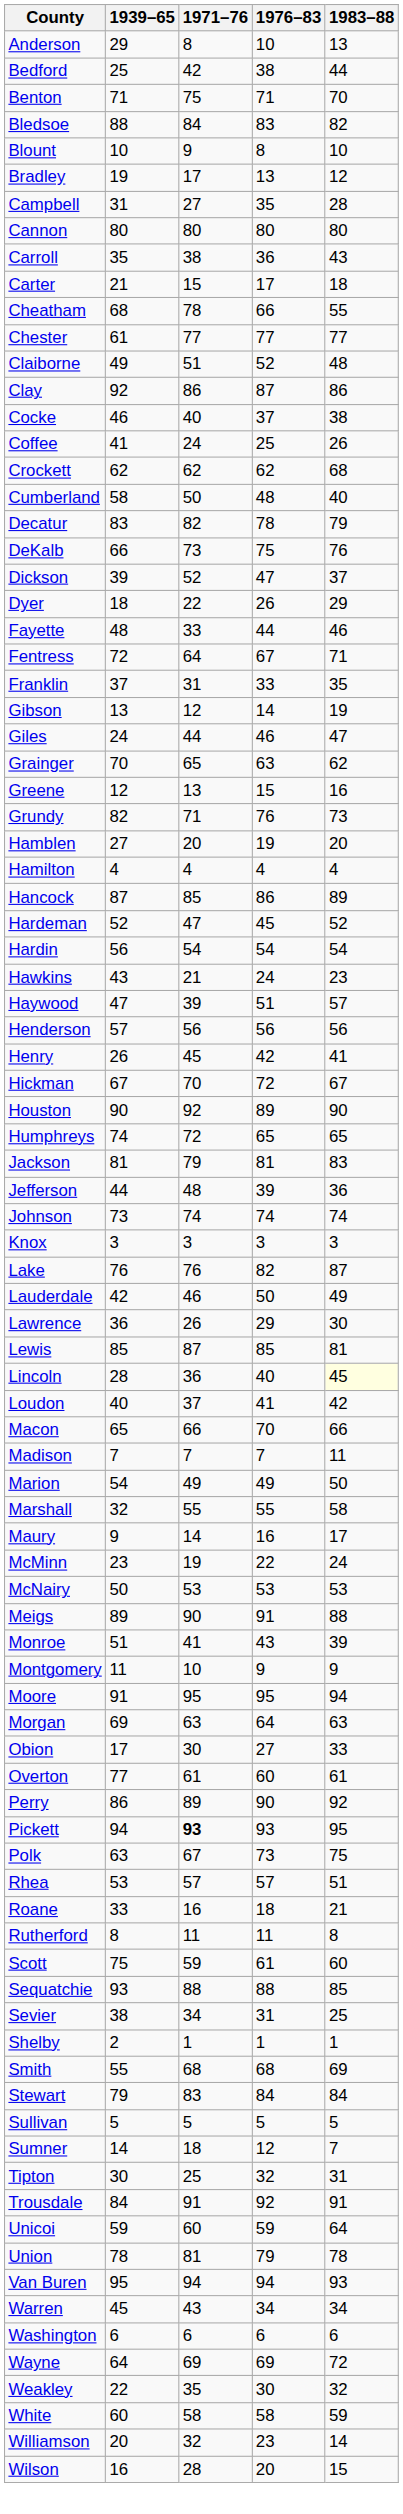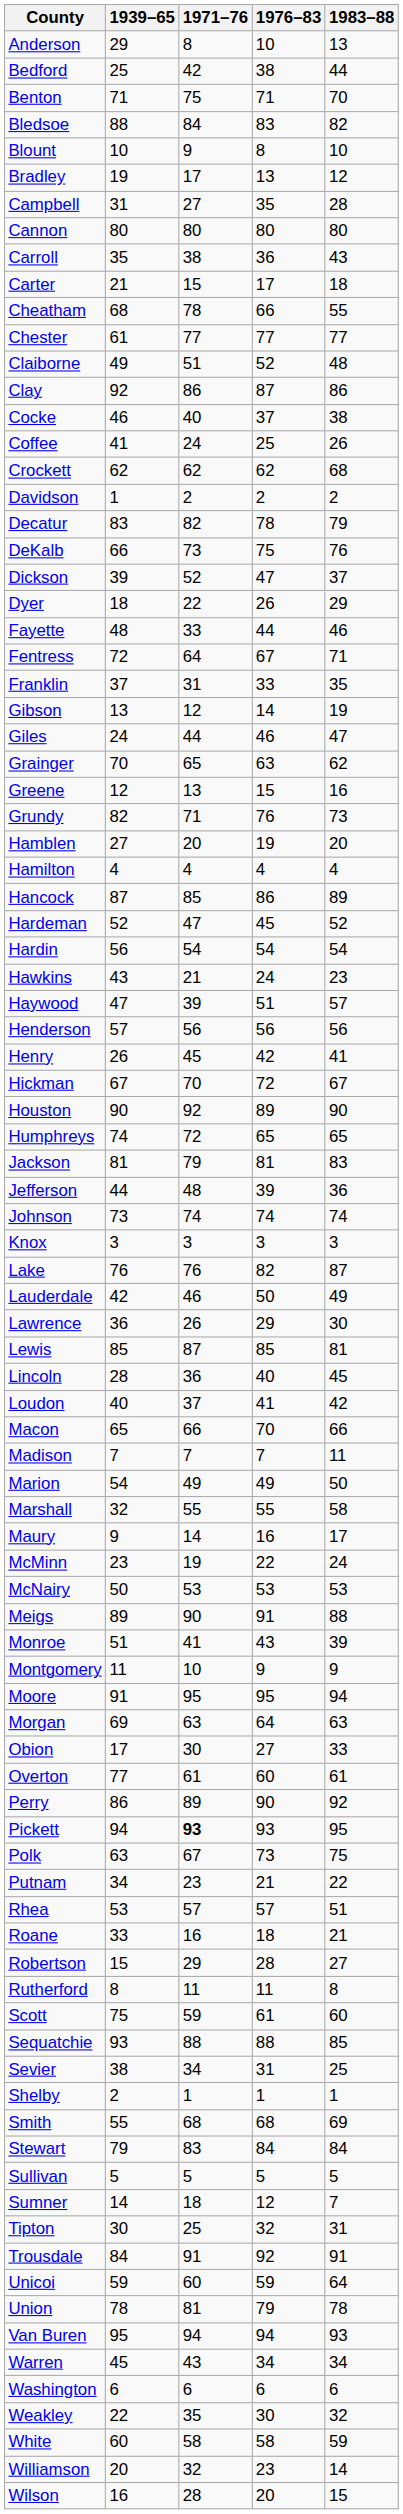 <table class="wikitable collapsible collapsed sortable">
 <tr>
 <th>County</th>
 <th>1939–65</th>
 <th>1971–76</th>
 <th>1976–83</th>
 <th>1983–88</th>
 </tr>
 <tr>
 <td><a href='#'>Anderson</a></td>
 <td>29</td>
 <td>8</td>
 <td>10</td>
 <td>13</td>
 </tr>
 <tr>
 <td><a href='#'>Bedford</a></td>
 <td>25</td>
 <td>42</td>
 <td>38</td>
 <td>44</td>
 </tr>
 <tr>
 <td><a href='#'>Benton</a></td>
 <td>71</td>
 <td>75</td>
 <td>71</td>
 <td>70</td>
 </tr>
 <tr>
 <td><a href='#'>Bledsoe</a></td>
 <td>88</td>
 <td>84</td>
 <td>83</td>
 <td>82</td>
 </tr>
 <tr>
 <td><a href='#'>Blount</a></td>
 <td>10</td>
 <td>9</td>
 <td>8</td>
 <td>10</td>
 </tr>
 <tr>
 <td><a href='#'>Bradley</a></td>
 <td>19</td>
 <td>17</td>
 <td>13</td>
 <td>12</td>
 </tr>
 <tr>
 <td><a href='#'>Campbell</a></td>
 <td>31</td>
 <td>27</td>
 <td>35</td>
 <td>28</td>
 </tr>
 <tr>
 <td><a href='#'>Cannon</a></td>
 <td>80</td>
 <td>80</td>
 <td>80</td>
 <td>80</td>
 </tr>
 <tr>
 <td><a href='#'>Carroll</a></td>
 <td>35</td>
 <td>38</td>
 <td>36</td>
 <td>43</td>
 </tr>
 <tr>
 <td><a href='#'>Carter</a></td>
 <td>21</td>
 <td>15</td>
 <td>17</td>
 <td>18</td>
 </tr>
 <tr>
 <td><a href='#'>Cheatham</a></td>
 <td>68</td>
 <td>78</td>
 <td>66</td>
 <td>55</td>
 </tr>
 <tr>
 <td><a href='#'>Chester</a></td>
 <td>61</td>
 <td>77</td>
 <td>77</td>
 <td>77</td>
 </tr>
 <tr>
 <td><a href='#'>Claiborne</a></td>
 <td>49</td>
 <td>51</td>
 <td>52</td>
 <td>48</td>
 </tr>
 <tr>
 <td><a href='#'>Clay</a></td>
 <td>92</td>
 <td>86</td>
 <td>87</td>
 <td>86</td>
 </tr>
 <tr>
 <td><a href='#'>Cocke</a></td>
 <td>46</td>
 <td>40</td>
 <td>37</td>
 <td>38</td>
 </tr>
 <tr>
 <td><a href='#'>Coffee</a></td>
 <td>41</td>
 <td>24</td>
 <td>25</td>
 <td>26</td>
 </tr>
 <tr>
 <td><a href='#'>Crockett</a></td>
 <td>62</td>
 <td>62</td>
 <td>62</td>
 <td>68</td>
 </tr>
 <tr>
-<td><a href='#'>Cumberland</a></td>
-<td>58</td>
-<td>50</td>
-<td>48</td>
-<td>40</td>
+<td><a href='#'>Davidson</a></td>
+<td>1</td>
+<td>2</td>
+<td>2</td>
+<td>2</td>
 </tr>
 <tr>
 <td><a href='#'>Decatur</a></td>
 <td>83</td>
 <td>82</td>
 <td>78</td>
 <td>79</td>
 </tr>
 <tr>
 <td><a href='#'>DeKalb</a></td>
 <td>66</td>
 <td>73</td>
 <td>75</td>
 <td>76</td>
 </tr>
 <tr>
 <td><a href='#'>Dickson</a></td>
 <td>39</td>
 <td>52</td>
 <td>47</td>
 <td>37</td>
 </tr>
 <tr>
 <td><a href='#'>Dyer</a></td>
 <td>18</td>
 <td>22</td>
 <td>26</td>
 <td>29</td>
 </tr>
 <tr>
 <td><a href='#'>Fayette</a></td>
 <td>48</td>
 <td>33</td>
 <td>44</td>
 <td>46</td>
 </tr>
 <tr>
 <td><a href='#'>Fentress</a></td>
 <td>72</td>
 <td>64</td>
 <td>67</td>
 <td>71</td>
 </tr>
 <tr>
 <td><a href='#'>Franklin</a></td>
 <td>37</td>
 <td>31</td>
 <td>33</td>
 <td>35</td>
 </tr>
 <tr>
 <td><a href='#'>Gibson</a></td>
 <td>13</td>
 <td>12</td>
 <td>14</td>
 <td>19</td>
 </tr>
 <tr>
 <td><a href='#'>Giles</a></td>
 <td>24</td>
 <td>44</td>
 <td>46</td>
 <td>47</td>
 </tr>
 <tr>
 <td><a href='#'>Grainger</a></td>
 <td>70</td>
 <td>65</td>
 <td>63</td>
 <td>62</td>
 </tr>
 <tr>
 <td><a href='#'>Greene</a></td>
 <td>12</td>
 <td>13</td>
 <td>15</td>
 <td>16</td>
 </tr>
 <tr>
 <td><a href='#'>Grundy</a></td>
 <td>82</td>
 <td>71</td>
 <td>76</td>
 <td>73</td>
 </tr>
 <tr>
 <td><a href='#'>Hamblen</a></td>
 <td>27</td>
 <td>20</td>
 <td>19</td>
 <td>20</td>
 </tr>
 <tr>
 <td><a href='#'>Hamilton</a></td>
 <td>4</td>
 <td>4</td>
 <td>4</td>
 <td>4</td>
 </tr>
 <tr>
 <td><a href='#'>Hancock</a></td>
 <td>87</td>
 <td>85</td>
 <td>86</td>
 <td>89</td>
 </tr>
 <tr>
 <td><a href='#'>Hardeman</a></td>
 <td>52</td>
 <td>47</td>
 <td>45</td>
 <td>52</td>
 </tr>
 <tr>
 <td><a href='#'>Hardin</a></td>
 <td>56</td>
 <td>54</td>
 <td>54</td>
 <td>54</td>
 </tr>
 <tr>
 <td><a href='#'>Hawkins</a></td>
 <td>43</td>
 <td>21</td>
 <td>24</td>
 <td>23</td>
 </tr>
 <tr>
 <td><a href='#'>Haywood</a></td>
 <td>47</td>
 <td>39</td>
 <td>51</td>
 <td>57</td>
 </tr>
 <tr>
 <td><a href='#'>Henderson</a></td>
 <td>57</td>
 <td>56</td>
 <td>56</td>
 <td>56</td>
 </tr>
 <tr>
 <td><a href='#'>Henry</a></td>
 <td>26</td>
 <td>45</td>
 <td>42</td>
 <td>41</td>
 </tr>
 <tr>
 <td><a href='#'>Hickman</a></td>
 <td>67</td>
 <td>70</td>
 <td>72</td>
 <td>67</td>
 </tr>
 <tr>
 <td><a href='#'>Houston</a></td>
 <td>90</td>
 <td>92</td>
 <td>89</td>
 <td>90</td>
 </tr>
 <tr>
 <td><a href='#'>Humphreys</a></td>
 <td>74</td>
 <td>72</td>
 <td>65</td>
 <td>65</td>
 </tr>
 <tr>
 <td><a href='#'>Jackson</a></td>
 <td>81</td>
 <td>79</td>
 <td>81</td>
 <td>83</td>
 </tr>
 <tr>
 <td><a href='#'>Jefferson</a></td>
 <td>44</td>
 <td>48</td>
 <td>39</td>
 <td>36</td>
 </tr>
 <tr>
 <td><a href='#'>Johnson</a></td>
 <td>73</td>
 <td>74</td>
 <td>74</td>
 <td>74</td>
 </tr>
 <tr>
 <td><a href='#'>Knox</a></td>
 <td>3</td>
 <td>3</td>
 <td>3</td>
 <td>3</td>
 </tr>
 <tr>
 <td><a href='#'>Lake</a></td>
 <td>76</td>
 <td>76</td>
 <td>82</td>
 <td>87</td>
 </tr>
 <tr>
 <td><a href='#'>Lauderdale</a></td>
 <td>42</td>
 <td>46</td>
 <td>50</td>
 <td>49</td>
 </tr>
 <tr>
 <td><a href='#'>Lawrence</a></td>
 <td>36</td>
 <td>26</td>
 <td>29</td>
 <td>30</td>
 </tr>
 <tr>
 <td><a href='#'>Lewis</a></td>
 <td>85</td>
 <td>87</td>
 <td>85</td>
 <td>81</td>
 </tr>
 <tr>
 <td><a href='#'>Lincoln</a></td>
 <td>28</td>
 <td>36</td>
 <td>40</td>
-<td style="background: lightyellow;">45</td>
+<td>45</td>
 </tr>
 <tr>
 <td><a href='#'>Loudon</a></td>
 <td>40</td>
 <td>37</td>
 <td>41</td>
 <td>42</td>
 </tr>
 <tr>
 <td><a href='#'>Macon</a></td>
 <td>65</td>
 <td>66</td>
 <td>70</td>
 <td>66</td>
 </tr>
 <tr>
 <td><a href='#'>Madison</a></td>
 <td>7</td>
 <td>7</td>
 <td>7</td>
 <td>11</td>
 </tr>
 <tr>
 <td><a href='#'>Marion</a></td>
 <td>54</td>
 <td>49</td>
 <td>49</td>
 <td>50</td>
 </tr>
 <tr>
 <td><a href='#'>Marshall</a></td>
 <td>32</td>
 <td>55</td>
 <td>55</td>
 <td>58</td>
 </tr>
 <tr>
 <td><a href='#'>Maury</a></td>
 <td>9</td>
 <td>14</td>
 <td>16</td>
 <td>17</td>
 </tr>
 <tr>
 <td><a href='#'>McMinn</a></td>
 <td>23</td>
 <td>19</td>
 <td>22</td>
 <td>24</td>
 </tr>
 <tr>
 <td><a href='#'>McNairy</a></td>
 <td>50</td>
 <td>53</td>
 <td>53</td>
 <td>53</td>
 </tr>
 <tr>
 <td><a href='#'>Meigs</a></td>
 <td>89</td>
 <td>90</td>
 <td>91</td>
 <td>88</td>
 </tr>
 <tr>
 <td><a href='#'>Monroe</a></td>
 <td>51</td>
 <td>41</td>
 <td>43</td>
 <td>39</td>
 </tr>
 <tr>
 <td><a href='#'>Montgomery</a></td>
 <td>11</td>
 <td>10</td>
 <td>9</td>
 <td>9</td>
 </tr>
 <tr>
 <td><a href='#'>Moore</a></td>
 <td>91</td>
 <td>95</td>
 <td>95</td>
 <td>94</td>
 </tr>
 <tr>
 <td><a href='#'>Morgan</a></td>
 <td>69</td>
 <td>63</td>
 <td>64</td>
 <td>63</td>
 </tr>
 <tr>
 <td><a href='#'>Obion</a></td>
 <td>17</td>
 <td>30</td>
 <td>27</td>
 <td>33</td>
 </tr>
 <tr>
 <td><a href='#'>Overton</a></td>
 <td>77</td>
 <td>61</td>
 <td>60</td>
 <td>61</td>
 </tr>
 <tr>
 <td><a href='#'>Perry</a></td>
 <td>86</td>
 <td>89</td>
 <td>90</td>
 <td>92</td>
 </tr>
 <tr>
 <td><a href='#'>Pickett</a></td>
 <td>94</td>
 <td><strong>93</strong></td>
 <td>93</td>
 <td>95</td>
 </tr>
 <tr>
 <td><a href='#'>Polk</a></td>
 <td>63</td>
 <td>67</td>
 <td>73</td>
 <td>75</td>
 </tr>
 <tr>
+<td><a href='#'>Putnam</a></td>
+<td>34</td>
+<td>23</td>
+<td>21</td>
+<td>22</td>
+</tr>
+<tr>
 <td><a href='#'>Rhea</a></td>
 <td>53</td>
 <td>57</td>
 <td>57</td>
 <td>51</td>
 </tr>
 <tr>
 <td><a href='#'>Roane</a></td>
 <td>33</td>
 <td>16</td>
 <td>18</td>
 <td>21</td>
+</tr>
+<tr>
+<td><a href='#'>Robertson</a></td>
+<td>15</td>
+<td>29</td>
+<td>28</td>
+<td>27</td>
 </tr>
 <tr>
 <td><a href='#'>Rutherford</a></td>
 <td>8</td>
 <td>11</td>
 <td>11</td>
 <td>8</td>
 </tr>
 <tr>
 <td><a href='#'>Scott</a></td>
 <td>75</td>
 <td>59</td>
 <td>61</td>
 <td>60</td>
 </tr>
 <tr>
 <td><a href='#'>Sequatchie</a></td>
 <td>93</td>
 <td>88</td>
 <td>88</td>
 <td>85</td>
 </tr>
 <tr>
 <td><a href='#'>Sevier</a></td>
 <td>38</td>
 <td>34</td>
 <td>31</td>
 <td>25</td>
 </tr>
 <tr>
 <td><a href='#'>Shelby</a></td>
 <td>2</td>
 <td>1</td>
 <td>1</td>
 <td>1</td>
 </tr>
 <tr>
 <td><a href='#'>Smith</a></td>
 <td>55</td>
 <td>68</td>
 <td>68</td>
 <td>69</td>
 </tr>
 <tr>
 <td><a href='#'>Stewart</a></td>
 <td>79</td>
 <td>83</td>
 <td>84</td>
 <td>84</td>
 </tr>
 <tr>
 <td><a href='#'>Sullivan</a></td>
 <td>5</td>
 <td>5</td>
 <td>5</td>
 <td>5</td>
 </tr>
 <tr>
 <td><a href='#'>Sumner</a></td>
 <td>14</td>
 <td>18</td>
 <td>12</td>
 <td>7</td>
 </tr>
 <tr>
 <td><a href='#'>Tipton</a></td>
 <td>30</td>
 <td>25</td>
 <td>32</td>
 <td>31</td>
 </tr>
 <tr>
 <td><a href='#'>Trousdale</a></td>
 <td>84</td>
 <td>91</td>
 <td>92</td>
 <td>91</td>
 </tr>
 <tr>
 <td><a href='#'>Unicoi</a></td>
 <td>59</td>
 <td>60</td>
 <td>59</td>
 <td>64</td>
 </tr>
 <tr>
 <td><a href='#'>Union</a></td>
 <td>78</td>
 <td>81</td>
 <td>79</td>
 <td>78</td>
 </tr>
 <tr>
 <td><a href='#'>Van Buren</a></td>
 <td>95</td>
 <td>94</td>
 <td>94</td>
 <td>93</td>
 </tr>
 <tr>
 <td><a href='#'>Warren</a></td>
 <td>45</td>
 <td>43</td>
 <td>34</td>
 <td>34</td>
 </tr>
 <tr>
 <td><a href='#'>Washington</a></td>
 <td>6</td>
 <td>6</td>
 <td>6</td>
 <td>6</td>
 </tr>
 <tr>
-<td><a href='#'>Wayne</a></td>
-<td>64</td>
-<td>69</td>
-<td>69</td>
-<td>72</td>
-</tr>
-<tr>
 <td><a href='#'>Weakley</a></td>
 <td>22</td>
 <td>35</td>
 <td>30</td>
 <td>32</td>
 </tr>
 <tr>
 <td><a href='#'>White</a></td>
 <td>60</td>
 <td>58</td>
 <td>58</td>
 <td>59</td>
 </tr>
 <tr>
 <td><a href='#'>Williamson</a></td>
 <td>20</td>
 <td>32</td>
 <td>23</td>
 <td>14</td>
 </tr>
 <tr>
 <td><a href='#'>Wilson</a></td>
 <td>16</td>
 <td>28</td>
 <td>20</td>
 <td>15</td>
 </tr>
 </table>
